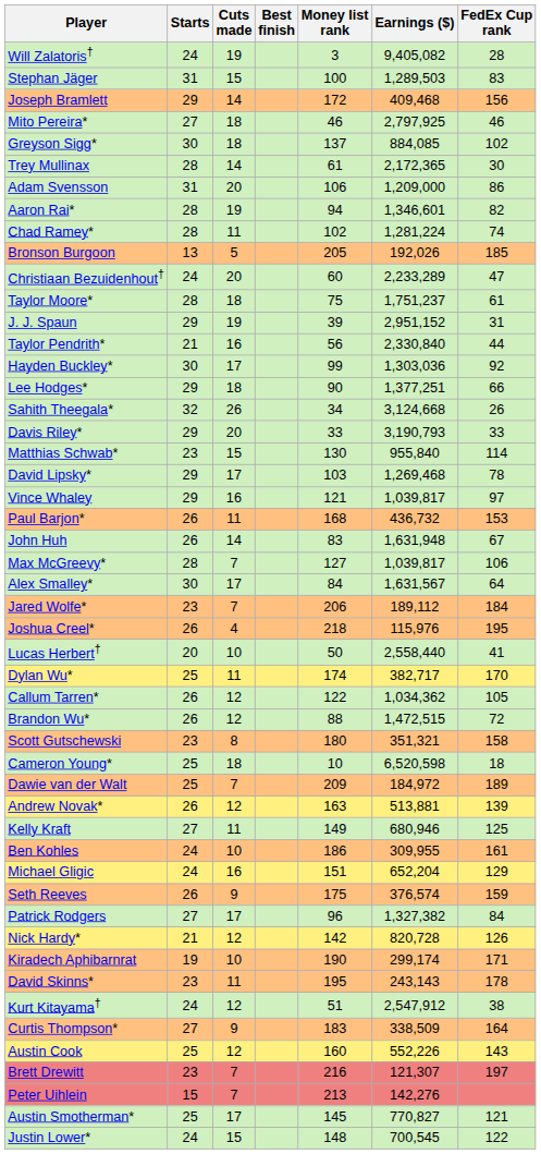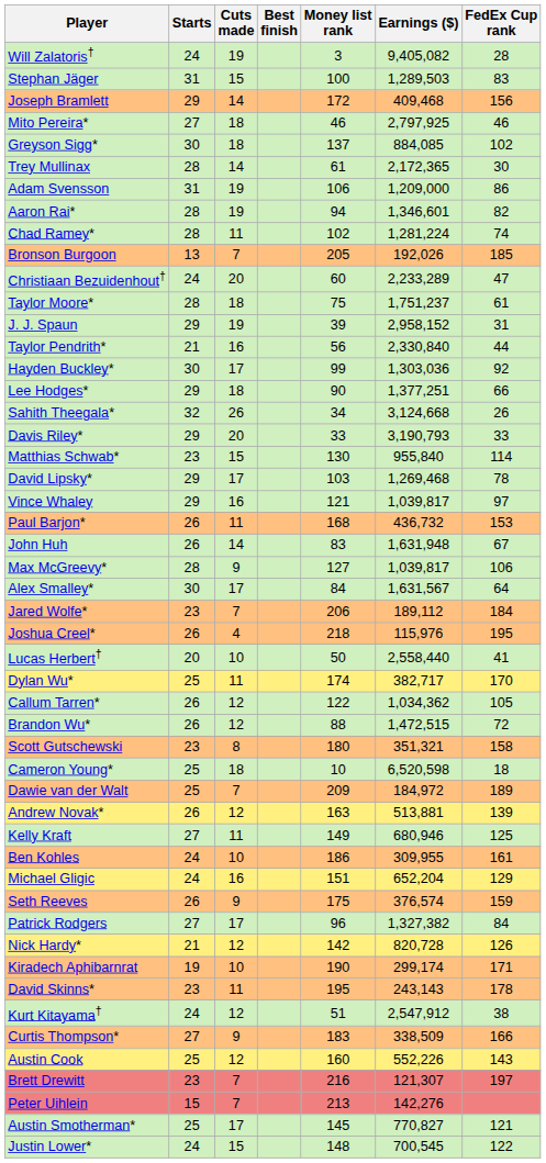 <table class="wikitable sortable" style="text-align:center">
 <tr>
 <th>Player</th>
 <th>Starts</th>
 <th>Cuts<br>made</th>
 <th data-sort-type=number>Best<br>finish</th>
 <th>Money list<br>rank</th>
 <th>Earnings ($)</th>
 <th>FedEx Cup<br>rank</th>
 </tr>
 <tr style="background:#D0F0C0;">
 <td align=left> <a href='#'>Will Zalatoris</a><sup>†</sup></td>
 <td>24</td>
 <td>19</td>
 <td></td>
 <td>3</td>
 <td>9,405,082</td>
 <td>28</td>
 </tr>
 <tr style="background:#D0F0C0;">
 <td align=left> <a href='#'>Stephan Jäger</a></td>
 <td>31</td>
 <td>15</td>
 <td></td>
 <td>100</td>
 <td>1,289,503</td>
 <td>83</td>
 </tr>
 <tr style="background:#FFC080;">
 <td align=left> <a href='#'>Joseph Bramlett</a></td>
 <td>29</td>
 <td>14</td>
 <td></td>
 <td>172</td>
 <td>409,468</td>
 <td>156</td>
 </tr>
 <tr style="background:#D0F0C0;">
 <td align=left> <a href='#'>Mito Pereira</a>*</td>
 <td>27</td>
 <td>18</td>
 <td></td>
 <td>46</td>
 <td>2,797,925</td>
 <td>46</td>
 </tr>
 <tr style="background:#D0F0C0;">
 <td align=left> <a href='#'>Greyson Sigg</a>*</td>
 <td>30</td>
 <td>18</td>
 <td></td>
 <td>137</td>
 <td>884,085</td>
 <td>102</td>
 </tr>
 <tr style="background:#D0F0C0;">
 <td align=left> <a href='#'>Trey Mullinax</a></td>
 <td>28</td>
 <td>14</td>
 <td></td>
 <td>61</td>
 <td>2,172,365</td>
 <td>30</td>
 </tr>
 <tr style="background:#D0F0C0;">
 <td align=left> <a href='#'>Adam Svensson</a></td>
 <td>31</td>
-<td>20</td>
+<td>19</td>
 <td></td>
 <td>106</td>
 <td>1,209,000</td>
 <td>86</td>
 </tr>
 <tr style="background:#D0F0C0;">
 <td align=left> <a href='#'>Aaron Rai</a>*</td>
 <td>28</td>
 <td>19</td>
 <td></td>
 <td>94</td>
 <td>1,346,601</td>
 <td>82</td>
 </tr>
 <tr style="background:#D0F0C0;">
 <td align=left> <a href='#'>Chad Ramey</a>*</td>
 <td>28</td>
 <td>11</td>
 <td></td>
 <td>102</td>
 <td>1,281,224</td>
 <td>74</td>
 </tr>
 <tr style="background:#FFC080;">
 <td align=left> <a href='#'>Bronson Burgoon</a></td>
 <td>13</td>
-<td>5</td>
+<td>7</td>
 <td></td>
 <td>205</td>
 <td>192,026</td>
 <td>185</td>
 </tr>
 <tr style="background:#D0F0C0;">
 <td align=left> <a href='#'>Christiaan Bezuidenhout</a><sup>†</sup></td>
 <td>24</td>
 <td>20</td>
 <td></td>
 <td>60</td>
 <td>2,233,289</td>
 <td>47</td>
 </tr>
 <tr style="background:#D0F0C0;">
 <td align=left> <a href='#'>Taylor Moore</a>*</td>
 <td>28</td>
 <td>18</td>
 <td></td>
 <td>75</td>
 <td>1,751,237</td>
 <td>61</td>
 </tr>
 <tr style="background:#D0F0C0;">
 <td align=left> <a href='#'>J. J. Spaun</a></td>
 <td>29</td>
 <td>19</td>
 <td></td>
 <td>39</td>
-<td>2,951,152</td>
+<td>2,958,152</td>
 <td>31</td>
 </tr>
 <tr style="background:#D0F0C0;">
 <td align=left> <a href='#'>Taylor Pendrith</a>*</td>
 <td>21</td>
 <td>16</td>
 <td></td>
 <td>56</td>
 <td>2,330,840</td>
 <td>44</td>
 </tr>
 <tr style="background:#D0F0C0;">
 <td align=left> <a href='#'>Hayden Buckley</a>*</td>
 <td>30</td>
 <td>17</td>
 <td></td>
 <td>99</td>
 <td>1,303,036</td>
 <td>92</td>
 </tr>
 <tr style="background:#D0F0C0;">
 <td align=left> <a href='#'>Lee Hodges</a>*</td>
 <td>29</td>
 <td>18</td>
 <td></td>
 <td>90</td>
 <td>1,377,251</td>
 <td>66</td>
 </tr>
 <tr style="background:#D0F0C0;">
 <td align=left> <a href='#'>Sahith Theegala</a>*</td>
 <td>32</td>
 <td>26</td>
 <td></td>
 <td>34</td>
 <td>3,124,668</td>
 <td>26</td>
 </tr>
 <tr style="background:#D0F0C0;">
 <td align=left> <a href='#'>Davis Riley</a>*</td>
 <td>29</td>
 <td>20</td>
 <td></td>
 <td>33</td>
 <td>3,190,793</td>
 <td>33</td>
 </tr>
 <tr style="background:#D0F0C0;">
 <td align=left> <a href='#'>Matthias Schwab</a>*</td>
 <td>23</td>
 <td>15</td>
 <td></td>
 <td>130</td>
 <td>955,840</td>
 <td>114</td>
 </tr>
 <tr style="background:#D0F0C0;">
 <td align=left> <a href='#'>David Lipsky</a>*</td>
 <td>29</td>
 <td>17</td>
 <td></td>
 <td>103</td>
 <td>1,269,468</td>
 <td>78</td>
 </tr>
 <tr style="background:#D0F0C0;">
 <td align=left> <a href='#'>Vince Whaley</a></td>
 <td>29</td>
 <td>16</td>
 <td></td>
 <td>121</td>
 <td>1,039,817</td>
 <td>97</td>
 </tr>
 <tr style="background:#FFC080;">
 <td align=left> <a href='#'>Paul Barjon</a>*</td>
 <td>26</td>
 <td>11</td>
 <td></td>
 <td>168</td>
 <td>436,732</td>
 <td>153</td>
 </tr>
 <tr style="background:#D0F0C0;">
 <td align=left> <a href='#'>John Huh</a></td>
 <td>26</td>
 <td>14</td>
 <td></td>
 <td>83</td>
 <td>1,631,948</td>
 <td>67</td>
 </tr>
 <tr style="background:#D0F0C0;">
 <td align=left> <a href='#'>Max McGreevy</a>*</td>
 <td>28</td>
-<td>7</td>
+<td>9</td>
 <td></td>
 <td>127</td>
 <td>1,039,817</td>
 <td>106</td>
 </tr>
 <tr style="background:#D0F0C0;">
 <td align=left> <a href='#'>Alex Smalley</a>*</td>
 <td>30</td>
 <td>17</td>
 <td></td>
 <td>84</td>
 <td>1,631,567</td>
 <td>64</td>
 </tr>
 <tr style="background:#FFC080;">
 <td align=left> <a href='#'>Jared Wolfe</a>*</td>
 <td>23</td>
 <td>7</td>
 <td></td>
 <td>206</td>
 <td>189,112</td>
 <td>184</td>
 </tr>
 <tr style="background:#FFC080;">
 <td align=left> <a href='#'>Joshua Creel</a>*</td>
 <td>26</td>
 <td>4</td>
 <td></td>
 <td>218</td>
 <td>115,976</td>
 <td>195</td>
 </tr>
 <tr style="background:#D0F0C0;">
 <td align=left> <a href='#'>Lucas Herbert</a><sup>†</sup></td>
 <td>20</td>
 <td>10</td>
 <td></td>
 <td>50</td>
 <td>2,558,440</td>
 <td>41</td>
 </tr>
 <tr style="background:#FFF080;">
 <td align=left> <a href='#'>Dylan Wu</a>*</td>
 <td>25</td>
 <td>11</td>
 <td></td>
 <td>174</td>
 <td>382,717</td>
 <td>170</td>
 </tr>
 <tr style="background:#D0F0C0;">
 <td align=left> <a href='#'>Callum Tarren</a>*</td>
 <td>26</td>
 <td>12</td>
 <td></td>
 <td>122</td>
 <td>1,034,362</td>
 <td>105</td>
 </tr>
 <tr style="background:#D0F0C0;">
 <td align=left> <a href='#'>Brandon Wu</a>*</td>
 <td>26</td>
 <td>12</td>
 <td></td>
 <td>88</td>
 <td>1,472,515</td>
 <td>72</td>
 </tr>
 <tr style="background:#FFC080;">
 <td align=left> <a href='#'>Scott Gutschewski</a></td>
 <td>23</td>
 <td>8</td>
 <td></td>
 <td>180</td>
 <td>351,321</td>
 <td>158</td>
 </tr>
 <tr style="background:#D0F0C0;">
 <td align=left> <a href='#'>Cameron Young</a>*</td>
 <td>25</td>
 <td>18</td>
 <td></td>
 <td>10</td>
 <td>6,520,598</td>
 <td>18</td>
 </tr>
 <tr style="background:#FFC080;">
 <td align=left> <a href='#'>Dawie van der Walt</a></td>
 <td>25</td>
 <td>7</td>
 <td></td>
 <td>209</td>
 <td>184,972</td>
 <td>189</td>
 </tr>
 <tr style="background:#FFF080;">
 <td align=left> <a href='#'>Andrew Novak</a>*</td>
 <td>26</td>
 <td>12</td>
 <td></td>
 <td>163</td>
 <td>513,881</td>
 <td>139</td>
 </tr>
 <tr style="background:#D0F0C0;">
 <td align=left> <a href='#'>Kelly Kraft</a></td>
 <td>27</td>
 <td>11</td>
 <td></td>
 <td>149</td>
 <td>680,946</td>
 <td>125</td>
 </tr>
 <tr style="background:#FFC080;">
 <td align=left> <a href='#'>Ben Kohles</a></td>
 <td>24</td>
 <td>10</td>
 <td></td>
 <td>186</td>
 <td>309,955</td>
 <td>161</td>
 </tr>
 <tr style="background:#FFF080;">
 <td align=left> <a href='#'>Michael Gligic</a></td>
 <td>24</td>
 <td>16</td>
 <td></td>
 <td>151</td>
 <td>652,204</td>
 <td>129</td>
 </tr>
 <tr style="background:#FFC080;">
 <td align=left> <a href='#'>Seth Reeves</a></td>
 <td>26</td>
 <td>9</td>
 <td></td>
 <td>175</td>
 <td>376,574</td>
 <td>159</td>
 </tr>
 <tr style="background:#D0F0C0;">
 <td align=left> <a href='#'>Patrick Rodgers</a></td>
 <td>27</td>
 <td>17</td>
 <td></td>
 <td>96</td>
 <td>1,327,382</td>
 <td>84</td>
 </tr>
 <tr style="background:#FFF080;">
 <td align=left> <a href='#'>Nick Hardy</a>*</td>
 <td>21</td>
 <td>12</td>
 <td></td>
 <td>142</td>
 <td>820,728</td>
 <td>126</td>
 </tr>
 <tr style="background:#FFC080;">
 <td align=left> <a href='#'>Kiradech Aphibarnrat</a></td>
 <td>19</td>
 <td>10</td>
 <td></td>
 <td>190</td>
 <td>299,174</td>
 <td>171</td>
 </tr>
 <tr style="background:#FFC080;">
 <td align=left> <a href='#'>David Skinns</a>*</td>
 <td>23</td>
 <td>11</td>
 <td></td>
 <td>195</td>
 <td>243,143</td>
 <td>178</td>
 </tr>
 <tr style="background:#D0F0C0;">
 <td align=left> <a href='#'>Kurt Kitayama</a><sup>†</sup></td>
 <td>24</td>
 <td>12</td>
 <td></td>
 <td>51</td>
 <td>2,547,912</td>
 <td>38</td>
 </tr>
 <tr style="background:#FFC080;">
 <td align=left> <a href='#'>Curtis Thompson</a>*</td>
 <td>27</td>
 <td>9</td>
 <td></td>
 <td>183</td>
 <td>338,509</td>
-<td>164</td>
+<td>166</td>
 </tr>
 <tr style="background:#FFF080;">
 <td align=left> <a href='#'>Austin Cook</a></td>
 <td>25</td>
 <td>12</td>
 <td></td>
 <td>160</td>
 <td>552,226</td>
 <td>143</td>
 </tr>
 <tr style="background:#F08080;">
 <td align=left> <a href='#'>Brett Drewitt</a></td>
 <td>23</td>
 <td>7</td>
 <td></td>
 <td>216</td>
 <td>121,307</td>
 <td>197</td>
 </tr>
 <tr style="background:#F08080;">
 <td align=left> <a href='#'>Peter Uihlein</a></td>
 <td>15</td>
 <td>7</td>
 <td></td>
 <td>213</td>
 <td>142,276</td>
 <td></td>
 </tr>
 <tr style="background:#D0F0C0;">
 <td align=left> <a href='#'>Austin Smotherman</a>*</td>
 <td>25</td>
 <td>17</td>
 <td></td>
 <td>145</td>
 <td>770,827</td>
 <td>121</td>
 </tr>
 <tr style="background:#D0F0C0;">
 <td align=left> <a href='#'>Justin Lower</a>*</td>
 <td>24</td>
 <td>15</td>
 <td></td>
 <td>148</td>
 <td>700,545</td>
 <td>122</td>
 </tr>
 </table>
